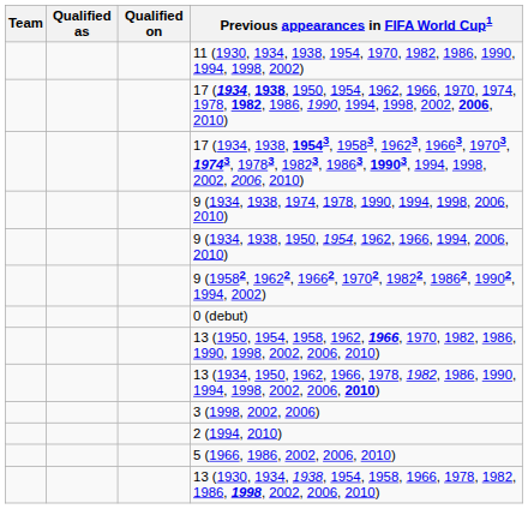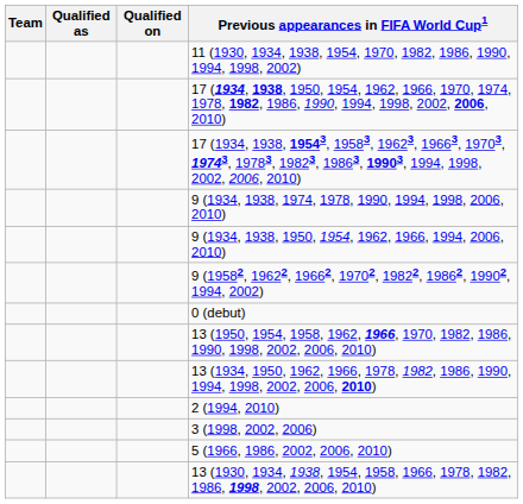 <table class="wikitable sortable">
 <tr>
 <th>Team</th>
 <th>Qualified as</th>
 <th>Qualified on</th>
 <th data-sort-type="number">Previous <a href='#'>appearances</a> in <a href='#'>FIFA World Cup</a><sup><a href='#'>1</a></sup></th>
 </tr>
 <tr>
 <td></td>
 <td></td>
 <td></td>
 <td>11 (<a href='#'>1930</a>, <a href='#'>1934</a>, <a href='#'>1938</a>, <a href='#'>1954</a>, <a href='#'>1970</a>, <a href='#'>1982</a>, <a href='#'>1986</a>, <a href='#'>1990</a>, <a href='#'>1994</a>, <a href='#'>1998</a>, <a href='#'>2002</a>)</td>
 </tr>
 <tr>
 <td></td>
 <td></td>
 <td></td>
 <td>17 (<strong><em><a href='#'>1934</a></em></strong>, <strong><a href='#'>1938</a></strong>, <a href='#'>1950</a>, <a href='#'>1954</a>, <a href='#'>1962</a>, <a href='#'>1966</a>, <a href='#'>1970</a>, <a href='#'>1974</a>, <a href='#'>1978</a>, <strong><a href='#'>1982</a></strong>, <a href='#'>1986</a>, <em><a href='#'>1990</a></em>, <a href='#'>1994</a>, <a href='#'>1998</a>, <a href='#'>2002</a>, <strong><a href='#'>2006</a></strong>, <a href='#'>2010</a>)</td>
 </tr>
 <tr>
 <td></td>
 <td></td>
 <td></td>
 <td>17 (<a href='#'>1934</a>, <a href='#'>1938</a>, <strong><a href='#'>1954</a></strong><sup><strong><a href='#'>3</a></strong></sup>, <a href='#'>1958</a><sup><strong><a href='#'>3</a></strong></sup>, <a href='#'>1962</a><sup><strong><a href='#'>3</a></strong></sup>, <a href='#'>1966</a><sup><strong><a href='#'>3</a></strong></sup>, <a href='#'>1970</a><sup><strong><a href='#'>3</a></strong></sup>, <strong><em><a href='#'>1974</a></em></strong><sup><strong><a href='#'>3</a></strong></sup>, <a href='#'>1978</a><sup><strong><a href='#'>3</a></strong></sup>, <a href='#'>1982</a><sup><strong><a href='#'>3</a></strong></sup>, <a href='#'>1986</a><sup><strong><a href='#'>3</a></strong></sup>, <strong><a href='#'>1990</a></strong><sup><strong><a href='#'>3</a></strong></sup>, <a href='#'>1994</a>, <a href='#'>1998</a>, <a href='#'>2002</a>, <em><a href='#'>2006</a></em>, <a href='#'>2010</a>)</td>
 </tr>
 <tr>
 <td></td>
 <td></td>
 <td></td>
 <td>9 (<a href='#'>1934</a>, <a href='#'>1938</a>, <a href='#'>1974</a>, <a href='#'>1978</a>, <a href='#'>1990</a>, <a href='#'>1994</a>, <a href='#'>1998</a>, <a href='#'>2006</a>, <a href='#'>2010</a>)</td>
 </tr>
 <tr>
 <td></td>
 <td></td>
 <td></td>
 <td>9 (<a href='#'>1934</a>, <a href='#'>1938</a>, <a href='#'>1950</a>, <em><a href='#'>1954</a></em>, <a href='#'>1962</a>, <a href='#'>1966</a>, <a href='#'>1994</a>, <a href='#'>2006</a>, <a href='#'>2010</a>)</td>
 </tr>
 <tr>
 <td></td>
 <td></td>
 <td></td>
 <td>9 (<a href='#'>1958</a><sup><strong><a href='#'>2</a></strong></sup>, <a href='#'>1962</a><sup><strong><a href='#'>2</a></strong></sup>, <a href='#'>1966</a><sup><strong><a href='#'>2</a></strong></sup>, <a href='#'>1970</a><sup><strong><a href='#'>2</a></strong></sup>, <a href='#'>1982</a><sup><strong><a href='#'>2</a></strong></sup>, <a href='#'>1986</a><sup><strong><a href='#'>2</a></strong></sup>, <a href='#'>1990</a><sup><strong><a href='#'>2</a></strong></sup>, <a href='#'>1994</a>, <a href='#'>2002</a>)</td>
 </tr>
 <tr>
 <td></td>
 <td></td>
 <td></td>
 <td>0 (debut)</td>
 </tr>
 <tr>
 <td></td>
 <td></td>
 <td></td>
 <td>13 (<a href='#'>1950</a>, <a href='#'>1954</a>, <a href='#'>1958</a>, <a href='#'>1962</a>, <strong><em><a href='#'>1966</a></em></strong>, <a href='#'>1970</a>, <a href='#'>1982</a>, <a href='#'>1986</a>, <a href='#'>1990</a>, <a href='#'>1998</a>, <a href='#'>2002</a>, <a href='#'>2006</a>, <a href='#'>2010</a>)</td>
 </tr>
 <tr>
 <td></td>
 <td></td>
 <td></td>
 <td>13 (<a href='#'>1934</a>, <a href='#'>1950</a>, <a href='#'>1962</a>, <a href='#'>1966</a>, <a href='#'>1978</a>, <em><a href='#'>1982</a></em>, <a href='#'>1986</a>, <a href='#'>1990</a>, <a href='#'>1994</a>, <a href='#'>1998</a>, <a href='#'>2002</a>, <a href='#'>2006</a>, <strong><a href='#'>2010</a></strong>)</td>
 </tr>
 <tr>
 <td></td>
 <td></td>
 <td></td>
-<td>3 (<a href='#'>1998</a>, <a href='#'>2002</a>, <a href='#'>2006</a>)</td>
+<td>2 (<a href='#'>1994</a>, <a href='#'>2010</a>)</td>
 </tr>
 <tr>
 <td></td>
 <td></td>
 <td></td>
-<td>2 (<a href='#'>1994</a>, <a href='#'>2010</a>)</td>
+<td>3 (<a href='#'>1998</a>, <a href='#'>2002</a>, <a href='#'>2006</a>)</td>
 </tr>
 <tr>
 <td></td>
 <td></td>
 <td></td>
 <td>5 (<a href='#'>1966</a>, <a href='#'>1986</a>, <a href='#'>2002</a>, <a href='#'>2006</a>, <a href='#'>2010</a>)</td>
 </tr>
 <tr>
 <td></td>
 <td></td>
 <td></td>
 <td>13 (<a href='#'>1930</a>, <a href='#'>1934</a>, <em><a href='#'>1938</a></em>, <a href='#'>1954</a>, <a href='#'>1958</a>, <a href='#'>1966</a>, <a href='#'>1978</a>, <a href='#'>1982</a>, <a href='#'>1986</a>, <strong><em><a href='#'>1998</a></em></strong>, <a href='#'>2002</a>, <a href='#'>2006</a>, <a href='#'>2010</a>)</td>
 </tr>
 </table>
